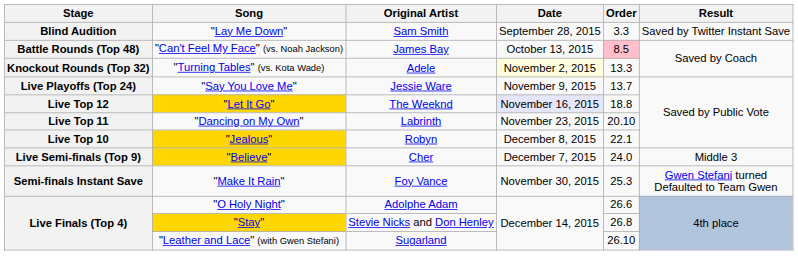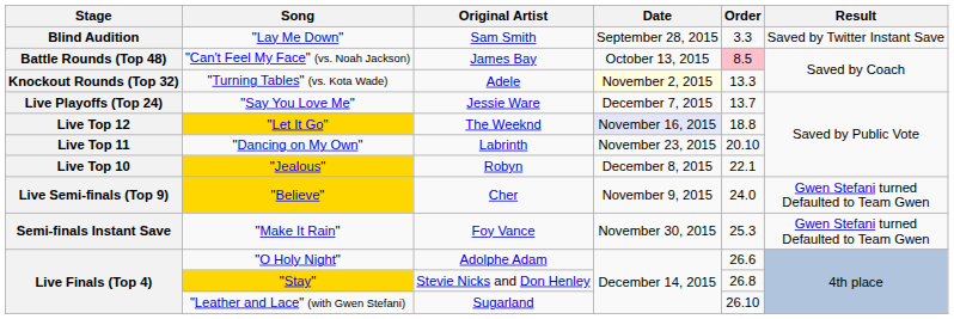 <table class="wikitable" style="text-align:center; font-size:90%; line-height:16px;">
 <tr>
 <th scope="col">Stage</th>
 <th scope="col">Song</th>
 <th scope="col">Original Artist</th>
 <th scope="col">Date</th>
 <th scope="col">Order</th>
 <th scope="col">Result</th>
 </tr>
 <tr>
 <th scope="row">Blind Audition</th>
 <td>"<a href='#'>Lay Me Down</a>"</td>
 <td><a href='#'>Sam Smith</a></td>
 <td>September 28, 2015</td>
 <td>3.3</td>
 <td>Saved by Twitter Instant Save</td>
 </tr>
 <tr>
 <th scope="row">Battle Rounds (Top 48)</th>
 <td>"<a href='#'>Can't Feel My Face</a>" <small>(vs. Noah Jackson)</small></td>
 <td><a href='#'>James Bay</a></td>
 <td>October 13, 2015</td>
 <td style="background: pink;">8.5</td>
 <td rowspan=2>Saved by Coach</td>
 </tr>
 <tr>
 <th scope="row">Knockout Rounds (Top 32)</th>
 <td>"<a href='#'>Turning Tables</a>"  <small>(vs. Kota Wade)</small></td>
 <td><a href='#'>Adele</a></td>
 <td style="background: lightyellow;">November 2, 2015</td>
 <td>13.3</td>
 </tr>
 <tr>
 <th scope="row">Live Playoffs (Top 24)</th>
 <td>"<a href='#'>Say You Love Me</a>"</td>
 <td><a href='#'>Jessie Ware</a></td>
-<td>November 9, 2015</td>
+<td>December 7, 2015</td>
 <td>13.7</td>
 <td rowspan=4>Saved by Public Vote</td>
 </tr>
 <tr>
 <th scope="row">Live Top 12</th>
 <td style="background:gold;">"<a href='#'>Let It Go</a>"</td>
 <td><a href='#'>The Weeknd</a></td>
 <td style="background: lavender;">November 16, 2015</td>
 <td>18.8</td>
 </tr>
 <tr>
 <th scope="row">Live Top 11</th>
 <td>"<a href='#'>Dancing on My Own</a>"</td>
 <td><a href='#'>Labrinth</a></td>
 <td>November 23, 2015</td>
 <td>20.10</td>
 </tr>
 <tr>
 <th scope="row">Live Top 10</th>
 <td style="background:gold;">"<a href='#'>Jealous</a>"</td>
 <td><a href='#'>Robyn</a></td>
 <td>December 8, 2015</td>
 <td>22.1</td>
 </tr>
 <tr>
 <th scope="row">Live Semi-finals (Top 9)</th>
 <td style="background:gold;">"<a href='#'>Believe</a>"</td>
 <td><a href='#'>Cher</a></td>
-<td>December 7, 2015</td>
+<td>November 9, 2015</td>
 <td>24.0</td>
-<td>Middle 3</td>
+<td><a href='#'>Gwen Stefani</a> turned<br>Defaulted to Team Gwen</td>
 </tr>
 <tr>
 <th scope="row">Semi-finals Instant Save</th>
 <td>"<a href='#'>Make It Rain</a>"</td>
 <td><a href='#'>Foy Vance</a></td>
 <td>November 30, 2015</td>
 <td>25.3</td>
 <td><a href='#'>Gwen Stefani</a> turned<br>Defaulted to Team Gwen</td>
 </tr>
 <tr>
 <th scope="row" rowspan="3">Live Finals (Top 4)</th>
 <td>"<a href='#'>O Holy Night</a>"</td>
 <td><a href='#'>Adolphe Adam</a></td>
 <td rowspan=3>December 14, 2015</td>
 <td>26.6</td>
 <td rowspan=3 style="background:#B0C4DE;">4th place</td>
 </tr>
 <tr>
 <td style="background:gold;">"<a href='#'>Stay</a>"</td>
 <td><a href='#'>Stevie Nicks</a> and <a href='#'>Don Henley</a></td>
 <td>26.8</td>
 </tr>
 <tr>
 <td>"<a href='#'>Leather and Lace</a>" <small>(with Gwen Stefani)</small></td>
 <td><a href='#'>Sugarland</a></td>
 <td>26.10</td>
 </tr>
 </table>
